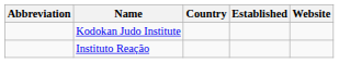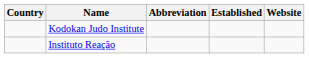 <table class="wikitable sortable">
 <tr>
+<th>Country</th>
+<th>Name</th>
 <th>Abbreviation</th>
-<th>Name</th>
-<th>Country</th>
 <th>Established</th>
 <th>Website</th>
 </tr>
 <tr>
 <td></td>
 <td><a href='#'>Kodokan Judo Institute</a></td>
 <td></td>
 <td></td>
 <td></td>
 </tr>
 <tr>
 <td></td>
 <td><a href='#'>Instituto Reação</a></td>
 <td></td>
 <td></td>
 <td></td>
 </tr>
 </table>
